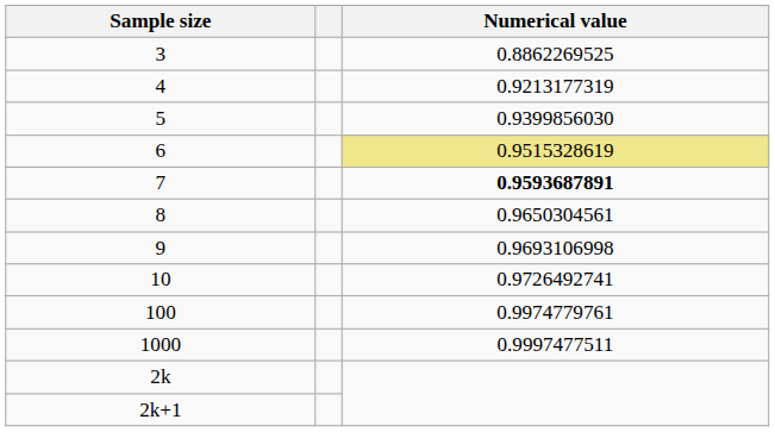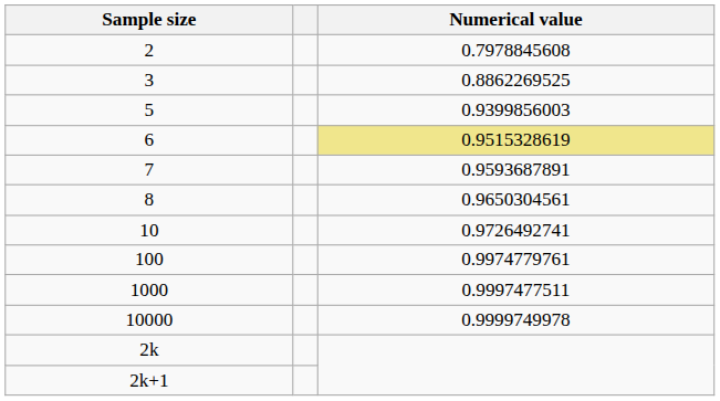 <table class="wikitable" style="text-align:center; width:600px; height:200px; margin: 1em auto 1em auto">
 <tr>
 <th>Sample size</th>
 <th></th>
 <th>Numerical value</th>
 </tr>
 <tr>
+<td>2</td>
+<td></td>
+<td>0.7978845608</td>
+</tr>
+<tr>
 <td>3</td>
 <td></td>
 <td>0.8862269525</td>
 </tr>
 <tr>
-<td>4</td>
-<td></td>
-<td>0.9213177319</td>
-</tr>
-<tr>
 <td>5</td>
 <td></td>
-<td>0.9399856030</td>
+<td>0.9399856003</td>
 </tr>
 <tr>
 <td>6</td>
 <td></td>
 <td style="background: khaki;">0.9515328619</td>
 </tr>
 <tr>
 <td>7</td>
 <td></td>
-<td><strong>0.9593687891</strong></td>
+<td>0.9593687891</td>
 </tr>
 <tr>
 <td>8</td>
 <td></td>
 <td>0.9650304561</td>
-</tr>
-<tr>
-<td>9</td>
-<td></td>
-<td>0.9693106998</td>
 </tr>
 <tr>
 <td>10</td>
 <td></td>
 <td>0.9726492741</td>
 </tr>
 <tr>
 <td>100</td>
 <td></td>
 <td>0.9974779761</td>
 </tr>
 <tr>
 <td>1000</td>
 <td></td>
 <td>0.9997477511</td>
 </tr>
 <tr>
+<td>10000</td>
+<td></td>
+<td>0.9999749978</td>
+</tr>
+<tr>
 <td>2k</td>
 <td></td>
 </tr>
 <tr>
 <td>2k+1</td>
 <td></td>
 </tr>
 </table>
